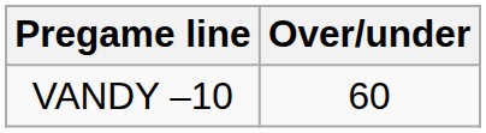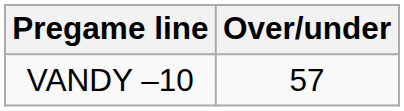 <table class="wikitable">
 <tr align="center">
 <th style=>Pregame line</th>
 <th style=>Over/under</th>
 </tr>
 <tr align="center">
 <td>VANDY –10</td>
-<td>60</td>
+<td>57</td>
 </tr>
 </table>
